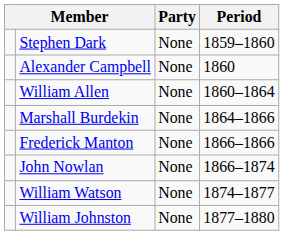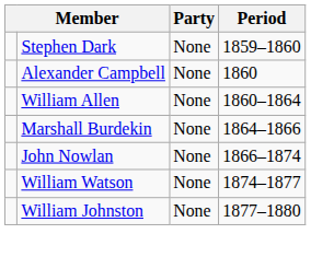 <table class="wikitable">
 <tr>
 <th colspan="2">Member</th>
 <th>Party</th>
 <th>Period</th>
 </tr>
 <tr>
 <td> </td>
 <td><a href='#'>Stephen Dark</a></td>
 <td>None</td>
 <td>1859–1860</td>
 </tr>
 <tr>
 <td> </td>
 <td><a href='#'>Alexander Campbell</a></td>
 <td>None</td>
 <td>1860</td>
 </tr>
 <tr>
 <td> </td>
 <td><a href='#'>William Allen</a></td>
 <td>None</td>
 <td>1860–1864</td>
 </tr>
 <tr>
 <td> </td>
 <td><a href='#'>Marshall Burdekin</a></td>
 <td>None</td>
 <td>1864–1866</td>
 </tr>
 <tr>
 <td> </td>
-<td><a href='#'>Frederick Manton</a></td>
-<td>None</td>
-<td>1866–1866</td>
-</tr>
-<tr>
-<td> </td>
 <td><a href='#'>John Nowlan</a></td>
 <td>None</td>
 <td>1866–1874</td>
 </tr>
 <tr>
 <td> </td>
 <td><a href='#'>William Watson</a></td>
 <td>None</td>
 <td>1874–1877</td>
 </tr>
 <tr>
 <td> </td>
 <td><a href='#'>William Johnston</a></td>
 <td>None</td>
 <td>1877–1880</td>
 </tr>
 </table>
